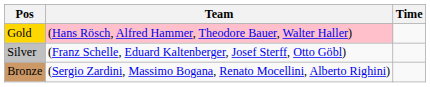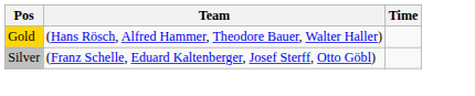 <table class="wikitable">
 <tr>
 <th>Pos</th>
 <th>Team</th>
 <th>Time</th>
 </tr>
 <tr>
 <td style="background:gold">Gold</td>
-<td style="background: pink;"> (<a href='#'>Hans Rösch</a>, <a href='#'>Alfred Hammer</a>, <a href='#'>Theodore Bauer</a>, <a href='#'>Walter Haller</a>)</td>
+<td> (<a href='#'>Hans Rösch</a>, <a href='#'>Alfred Hammer</a>, <a href='#'>Theodore Bauer</a>, <a href='#'>Walter Haller</a>)</td>
 <td></td>
 </tr>
 <tr>
 <td style="background:silver">Silver</td>
 <td> (<a href='#'>Franz Schelle</a>, <a href='#'>Eduard Kaltenberger</a>, <a href='#'>Josef Sterff</a>, <a href='#'>Otto Göbl</a>)</td>
 <td></td>
 </tr>
-<tr>
-<td style="background:#cc9966">Bronze</td>
-<td> (<a href='#'>Sergio Zardini</a>, <a href='#'>Massimo Bogana</a>, <a href='#'>Renato Mocellini</a>, <a href='#'>Alberto Righini</a>)</td>
-<td></td>
-</tr>
 </table>
